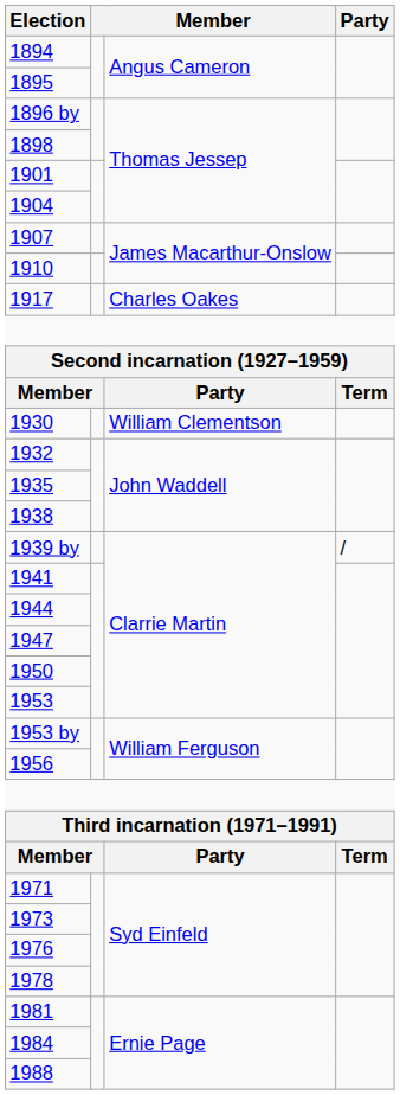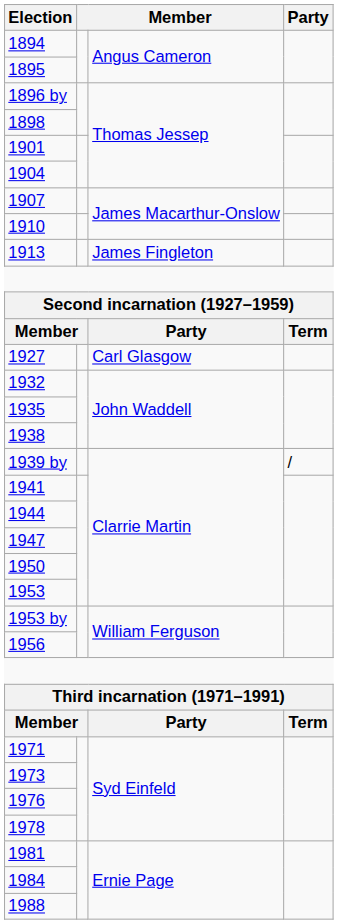 <table class="wikitable" style='border-style: none none none none;'>
 <tr>
 <th>Election</th>
 <th colspan="2">Member</th>
 <th>Party</th>
 </tr>
 <tr style="background: #f9f9f9">
 <td><a href='#'>1894</a></td>
 <td rowspan="2" > </td>
 <td rowspan="2"><a href='#'>Angus Cameron</a></td>
 <td rowspan="2"></td>
 </tr>
 <tr style="background: #f9f9f9">
 <td><a href='#'>1895</a></td>
 </tr>
 <tr style="background: #f9f9f9">
 <td><a href='#'>1896 by</a></td>
 <td rowspan="2" > </td>
 <td rowspan="4"><a href='#'>Thomas Jessep</a></td>
 <td rowspan="2"></td>
 </tr>
 <tr style="background: #f9f9f9">
 <td><a href='#'>1898</a></td>
 </tr>
 <tr style="background: #f9f9f9">
 <td><a href='#'>1901</a></td>
 <td rowspan="2" > </td>
 <td rowspan="2"></td>
 </tr>
 <tr style="background: #f9f9f9">
 <td><a href='#'>1904</a></td>
 </tr>
 <tr style="background: #f9f9f9">
 <td><a href='#'>1907</a></td>
 <td> </td>
 <td rowspan="2"><a href='#'>James Macarthur-Onslow</a></td>
 <td></td>
 </tr>
 <tr style="background: #f9f9f9">
 <td><a href='#'>1910</a></td>
 <td> </td>
 <td></td>
 </tr>
 <tr style="background: #f9f9f9">
-<td><a href='#'>1917</a></td>
+<td><a href='#'>1913</a></td>
 <td> </td>
-<td><a href='#'>Charles Oakes</a></td>
+<td><a href='#'>James Fingleton</a></td>
 <td></td>
 </tr>
 <tr>
 <td colspan="4" style='border-style: none none none none;'> </td>
 </tr>
 <tr>
 <th colspan="4">Second incarnation (1927–1959)</th>
 </tr>
 <tr>
 <th colspan="2">Member</th>
 <th>Party</th>
 <th>Term</th>
 </tr>
 <tr style="background: #f9f9f9">
-<td><a href='#'>1930</a></td>
+<td><a href='#'>1927</a></td>
 <td> </td>
-<td><a href='#'>William Clementson</a></td>
+<td><a href='#'>Carl Glasgow</a></td>
 <td></td>
 </tr>
 <tr style="background: #f9f9f9">
 <td><a href='#'>1932</a></td>
 <td rowspan="3" > </td>
 <td rowspan="3"><a href='#'>John Waddell</a></td>
 <td rowspan="3"></td>
 </tr>
 <tr style="background: #f9f9f9">
 <td><a href='#'>1935</a></td>
 </tr>
 <tr style="background: #f9f9f9">
 <td><a href='#'>1938</a></td>
 </tr>
 <tr style="background: #f9f9f9">
 <td><a href='#'>1939 by</a></td>
 <td> </td>
 <td rowspan="6"><a href='#'>Clarrie Martin</a></td>
 <td> / </td>
 </tr>
 <tr style="background: #f9f9f9">
 <td><a href='#'>1941</a></td>
 <td rowspan="5" > </td>
 <td rowspan="5"></td>
 </tr>
 <tr style="background: #f9f9f9">
 <td><a href='#'>1944</a></td>
 </tr>
 <tr style="background: #f9f9f9">
 <td><a href='#'>1947</a></td>
 </tr>
 <tr style="background: #f9f9f9">
 <td><a href='#'>1950</a></td>
 </tr>
 <tr style="background: #f9f9f9">
 <td><a href='#'>1953</a></td>
 </tr>
 <tr style="background: #f9f9f9">
 <td><a href='#'>1953 by</a></td>
 <td rowspan="2" > </td>
 <td rowspan="2"><a href='#'>William Ferguson</a></td>
 <td rowspan="2"></td>
 </tr>
 <tr style="background: #f9f9f9">
 <td><a href='#'>1956</a></td>
 </tr>
 <tr>
 <td colspan="4" style='border-style: none none none none;'> </td>
 </tr>
 <tr>
 <th colspan="4">Third incarnation (1971–1991)</th>
 </tr>
 <tr>
 <th colspan="2">Member</th>
 <th>Party</th>
 <th>Term</th>
 </tr>
 <tr style="background: #f9f9f9">
 <td><a href='#'>1971</a></td>
 <td rowspan="4" > </td>
 <td rowspan="4"><a href='#'>Syd Einfeld</a></td>
 <td rowspan="4"></td>
 </tr>
 <tr style="background: #f9f9f9">
 <td><a href='#'>1973</a></td>
 </tr>
 <tr style="background: #f9f9f9">
 <td><a href='#'>1976</a></td>
 </tr>
 <tr style="background: #f9f9f9">
 <td><a href='#'>1978</a></td>
 </tr>
 <tr style="background: #f9f9f9">
 <td><a href='#'>1981</a></td>
 <td rowspan="3" > </td>
 <td rowspan="3"><a href='#'>Ernie Page</a></td>
 <td rowspan="3"></td>
 </tr>
 <tr style="background: #f9f9f9">
 <td><a href='#'>1984</a></td>
 </tr>
 <tr style="background: #f9f9f9">
 <td><a href='#'>1988</a></td>
 </tr>
 </table>
